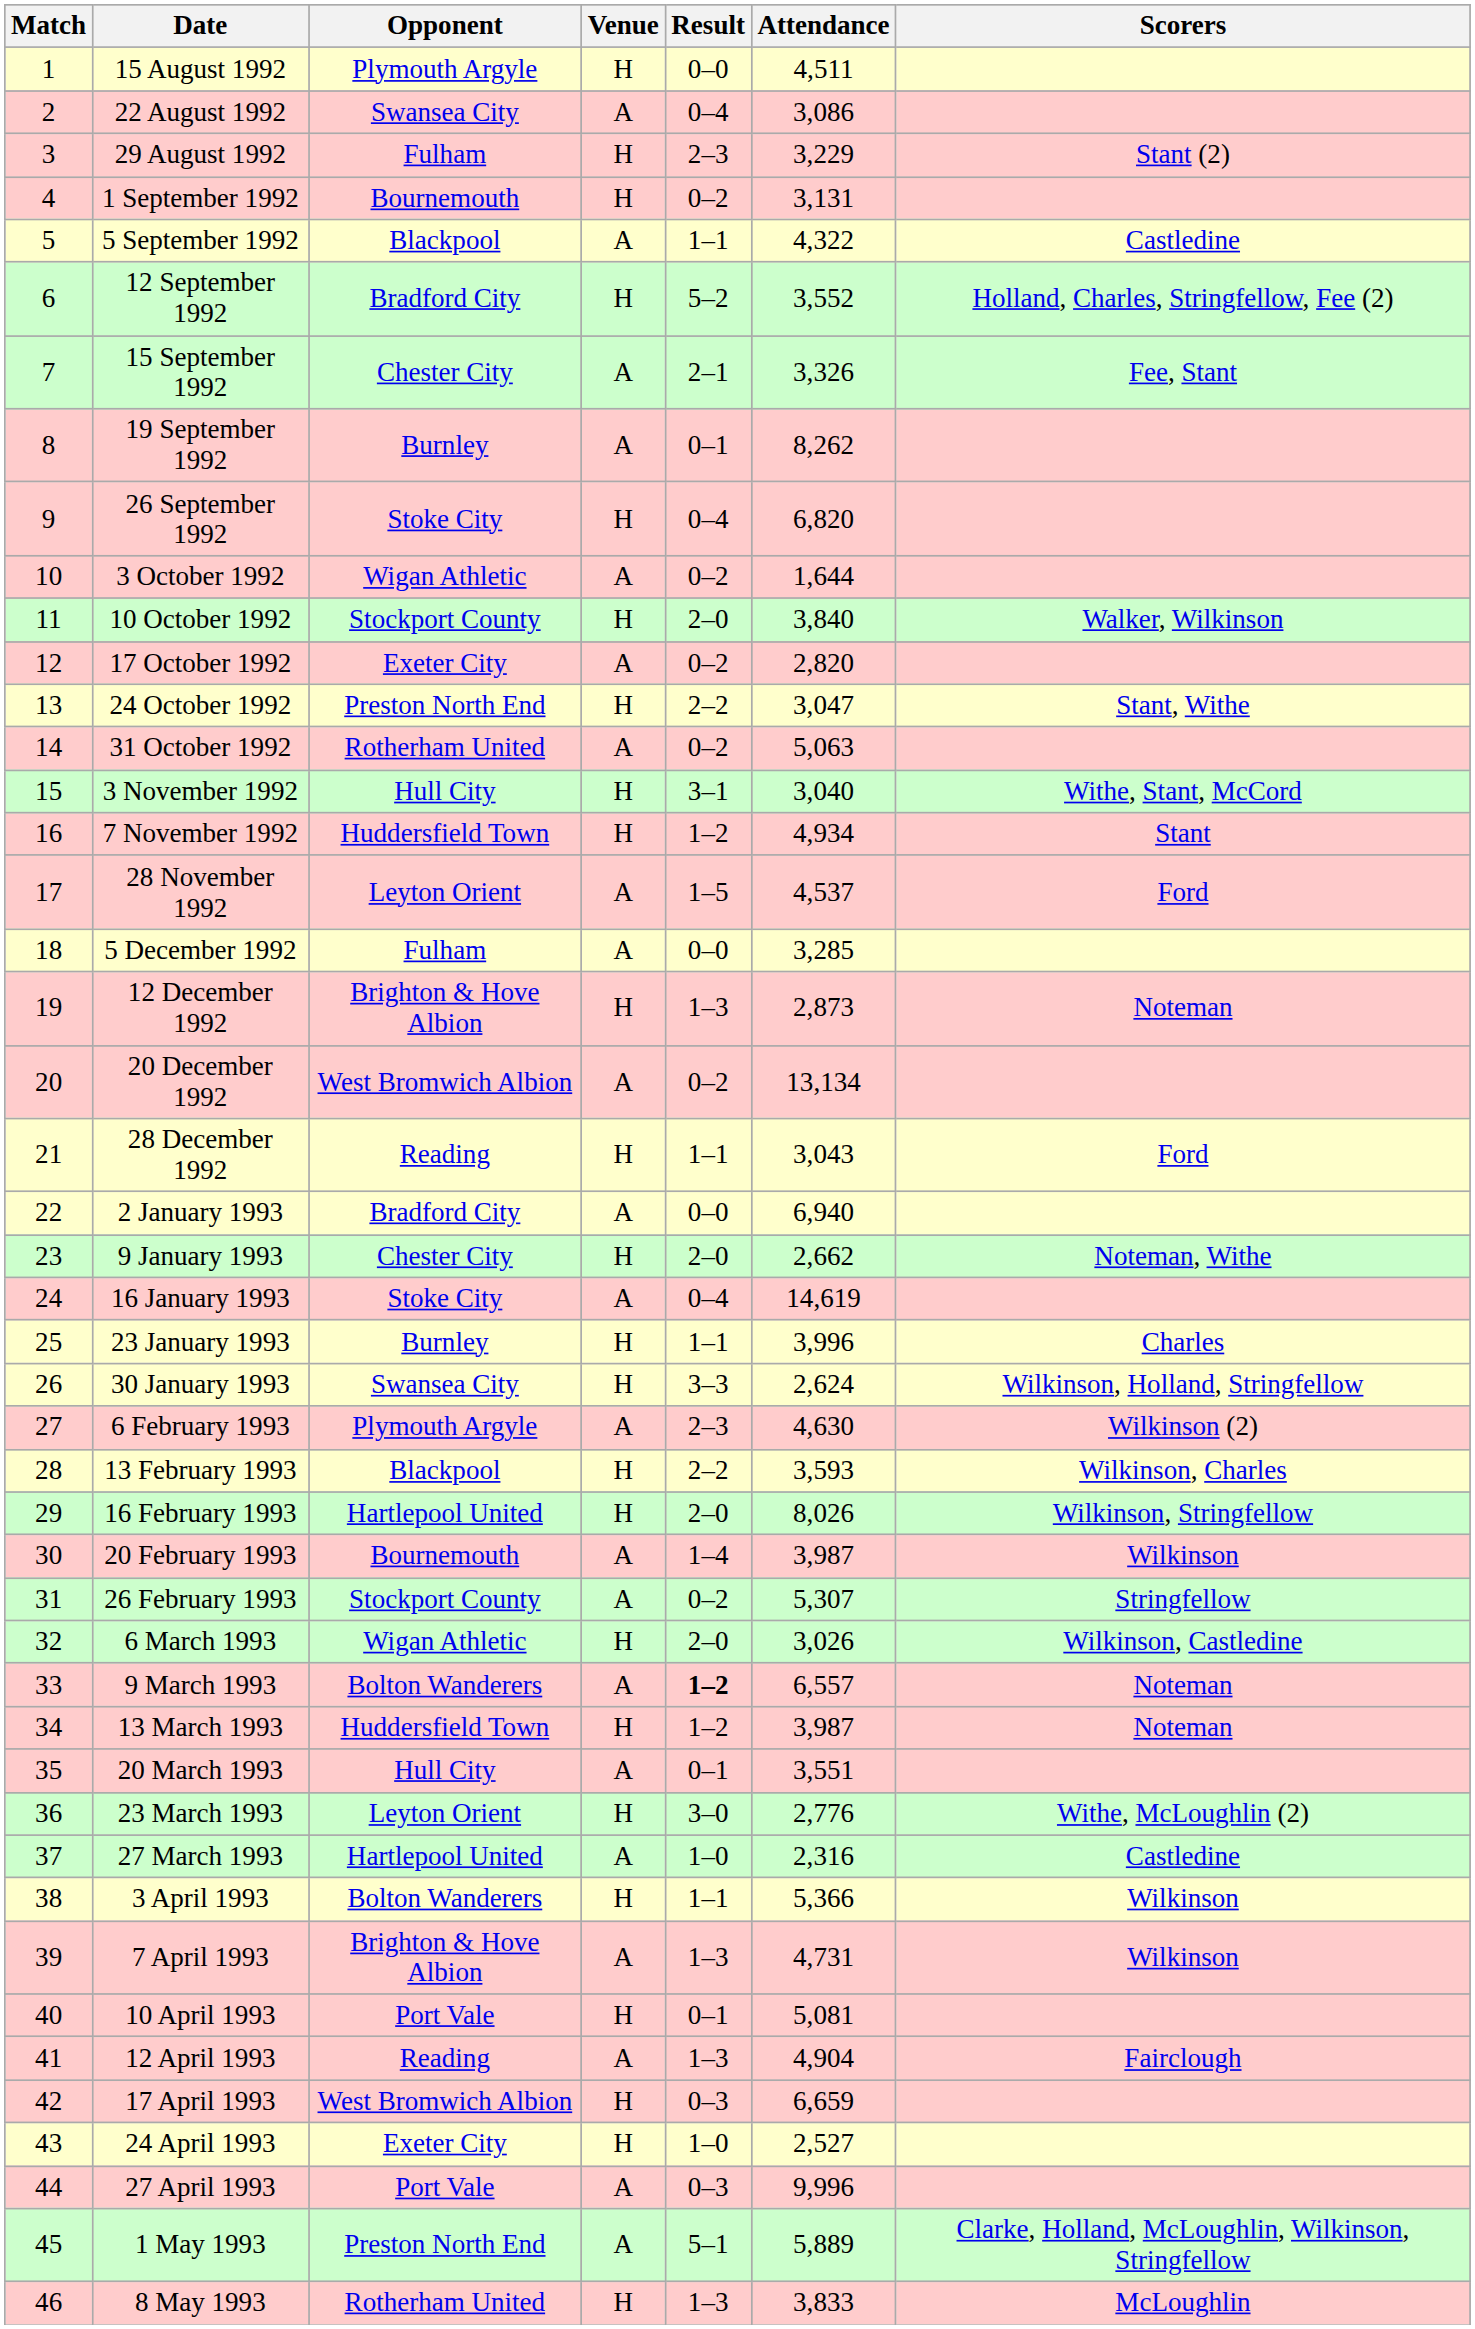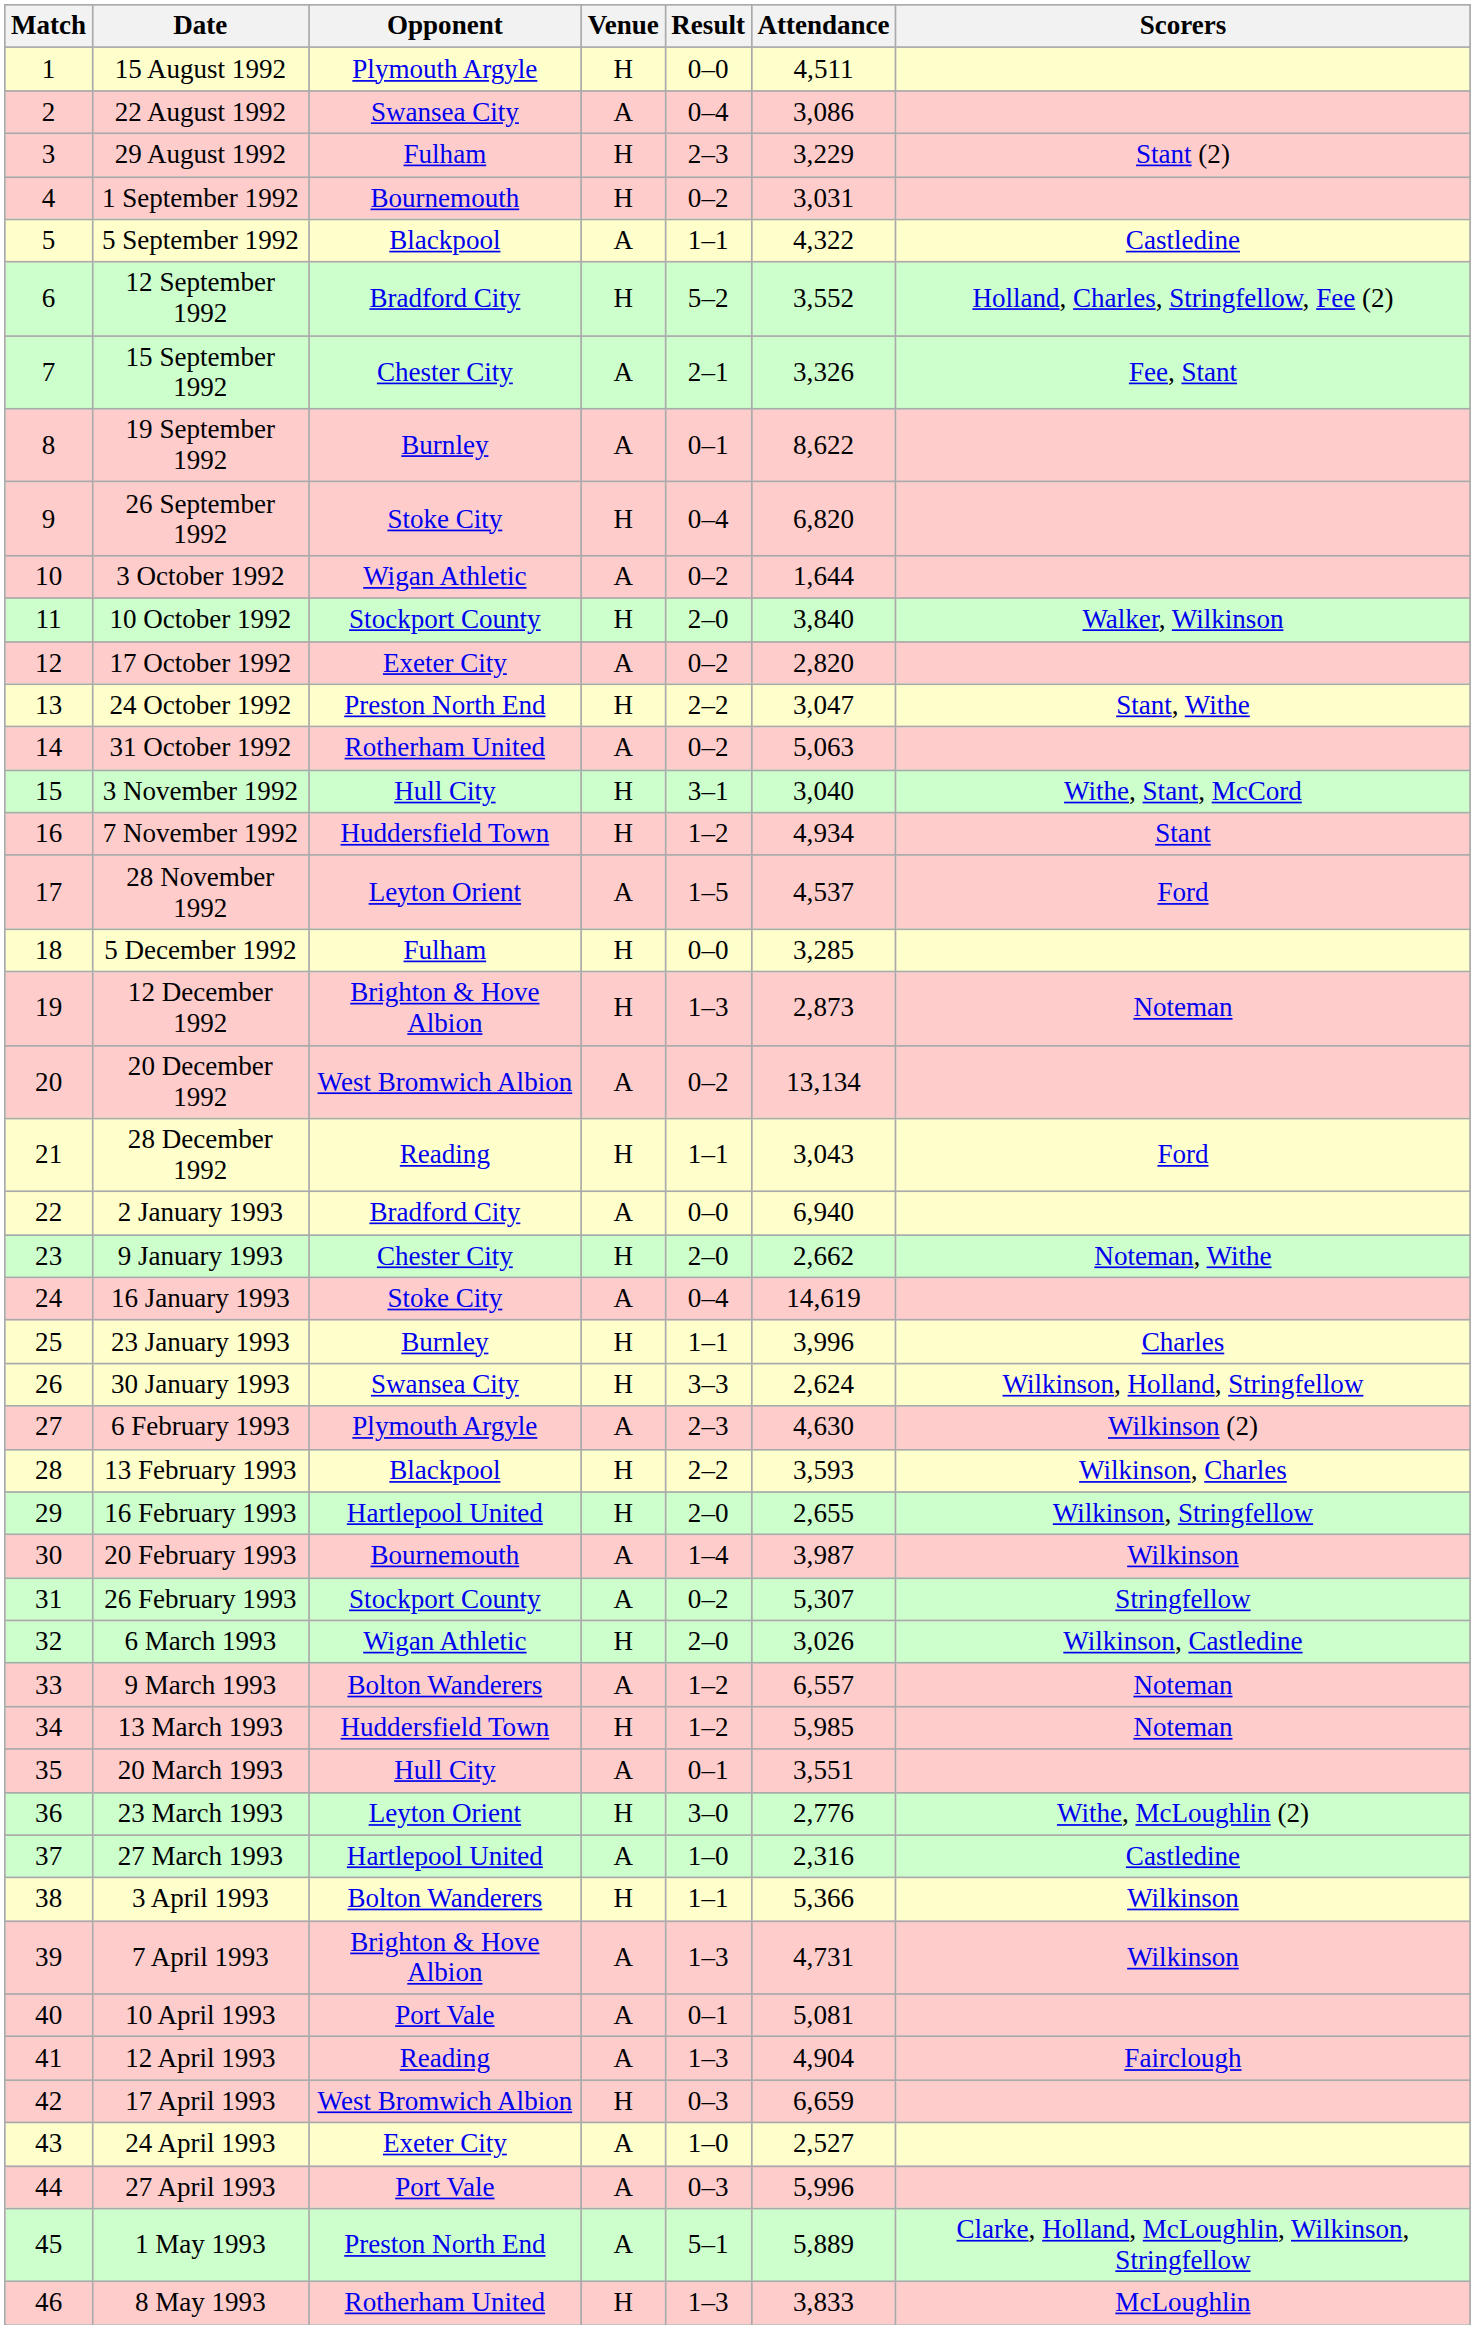 <table class="wikitable" style="font-size:100%; text-align:center">
 <tr>
 <th>Match</th>
 <th>Date</th>
 <th>Opponent</th>
 <th>Venue</th>
 <th>Result</th>
 <th>Attendance</th>
 <th>Scorers</th>
 </tr>
 <tr style="background: #FFFFCC;">
 <td>1</td>
 <td>15 August 1992</td>
 <td><a href='#'>Plymouth Argyle</a></td>
 <td>H</td>
 <td>0–0</td>
 <td>4,511</td>
 <td></td>
 </tr>
 <tr style="background: #FFCCCC;">
 <td>2</td>
 <td>22 August 1992</td>
 <td><a href='#'>Swansea City</a></td>
 <td>A</td>
 <td>0–4</td>
 <td>3,086</td>
 <td></td>
 </tr>
 <tr style="background: #FFCCCC;">
 <td>3</td>
 <td>29 August 1992</td>
 <td><a href='#'>Fulham</a></td>
 <td>H</td>
 <td>2–3</td>
 <td>3,229</td>
 <td><a href='#'>Stant</a> (2)</td>
 </tr>
 <tr style="background: #FFCCCC;">
 <td>4</td>
 <td>1 September 1992</td>
 <td><a href='#'>Bournemouth</a></td>
 <td>H</td>
 <td>0–2</td>
-<td>3,131</td>
+<td>3,031</td>
 <td></td>
 </tr>
 <tr style="background: #FFFFCC;">
 <td>5</td>
 <td>5 September 1992</td>
 <td><a href='#'>Blackpool</a></td>
 <td>A</td>
 <td>1–1</td>
 <td>4,322</td>
 <td><a href='#'>Castledine</a></td>
 </tr>
 <tr style="background: #CCFFCC;">
 <td>6</td>
 <td>12 September 1992</td>
 <td><a href='#'>Bradford City</a></td>
 <td>H</td>
 <td>5–2</td>
 <td>3,552</td>
 <td><a href='#'>Holland</a>, <a href='#'>Charles</a>, <a href='#'>Stringfellow</a>, <a href='#'>Fee</a> (2)</td>
 </tr>
 <tr style="background: #CCFFCC;">
 <td>7</td>
 <td>15 September 1992</td>
 <td><a href='#'>Chester City</a></td>
 <td>A</td>
 <td>2–1</td>
 <td>3,326</td>
 <td><a href='#'>Fee</a>, <a href='#'>Stant</a></td>
 </tr>
 <tr style="background: #FFCCCC;">
 <td>8</td>
 <td>19 September 1992</td>
 <td><a href='#'>Burnley</a></td>
 <td>A</td>
 <td>0–1</td>
-<td>8,262</td>
+<td>8,622</td>
 <td></td>
 </tr>
 <tr style="background: #FFCCCC;">
 <td>9</td>
 <td>26 September 1992</td>
 <td><a href='#'>Stoke City</a></td>
 <td>H</td>
 <td>0–4</td>
 <td>6,820</td>
 <td></td>
 </tr>
 <tr style="background: #FFCCCC;">
 <td>10</td>
 <td>3 October 1992</td>
 <td><a href='#'>Wigan Athletic</a></td>
 <td>A</td>
 <td>0–2</td>
 <td>1,644</td>
 <td></td>
 </tr>
 <tr style="background: #CCFFCC;">
 <td>11</td>
 <td>10 October 1992</td>
 <td><a href='#'>Stockport County</a></td>
 <td>H</td>
 <td>2–0</td>
 <td>3,840</td>
 <td><a href='#'>Walker</a>, <a href='#'>Wilkinson</a></td>
 </tr>
 <tr style="background: #FFCCCC;">
 <td>12</td>
 <td>17 October 1992</td>
 <td><a href='#'>Exeter City</a></td>
 <td>A</td>
 <td>0–2</td>
 <td>2,820</td>
 <td></td>
 </tr>
 <tr style="background: #FFFFCC;">
 <td>13</td>
 <td>24 October 1992</td>
 <td><a href='#'>Preston North End</a></td>
 <td>H</td>
 <td>2–2</td>
 <td>3,047</td>
 <td><a href='#'>Stant</a>, <a href='#'>Withe</a></td>
 </tr>
 <tr style="background: #FFCCCC;">
 <td>14</td>
 <td>31 October 1992</td>
 <td><a href='#'>Rotherham United</a></td>
 <td>A</td>
 <td>0–2</td>
 <td>5,063</td>
 <td></td>
 </tr>
 <tr style="background: #CCFFCC;">
 <td>15</td>
 <td>3 November 1992</td>
 <td><a href='#'>Hull City</a></td>
 <td>H</td>
 <td>3–1</td>
 <td>3,040</td>
 <td><a href='#'>Withe</a>, <a href='#'>Stant</a>, <a href='#'>McCord</a></td>
 </tr>
 <tr style="background: #FFCCCC;">
 <td>16</td>
 <td>7 November 1992</td>
 <td><a href='#'>Huddersfield Town</a></td>
 <td>H</td>
 <td>1–2</td>
 <td>4,934</td>
 <td><a href='#'>Stant</a></td>
 </tr>
 <tr style="background: #FFCCCC;">
 <td>17</td>
 <td>28 November 1992</td>
 <td><a href='#'>Leyton Orient</a></td>
 <td>A</td>
 <td>1–5</td>
 <td>4,537</td>
 <td><a href='#'>Ford</a></td>
 </tr>
 <tr style="background: #FFFFCC;">
 <td>18</td>
 <td>5 December 1992</td>
 <td><a href='#'>Fulham</a></td>
-<td>A</td>
+<td>H</td>
 <td>0–0</td>
 <td>3,285</td>
 <td></td>
 </tr>
 <tr style="background: #FFCCCC;">
 <td>19</td>
 <td>12 December 1992</td>
 <td><a href='#'>Brighton & Hove Albion</a></td>
 <td>H</td>
 <td>1–3</td>
 <td>2,873</td>
 <td><a href='#'>Noteman</a></td>
 </tr>
 <tr style="background: #FFCCCC;">
 <td>20</td>
 <td>20 December 1992</td>
 <td><a href='#'>West Bromwich Albion</a></td>
 <td>A</td>
 <td>0–2</td>
 <td>13,134</td>
 <td></td>
 </tr>
 <tr style="background: #FFFFCC;">
 <td>21</td>
 <td>28 December 1992</td>
 <td><a href='#'>Reading</a></td>
 <td>H</td>
 <td>1–1</td>
 <td>3,043</td>
 <td><a href='#'>Ford</a></td>
 </tr>
 <tr style="background: #FFFFCC;">
 <td>22</td>
 <td>2 January 1993</td>
 <td><a href='#'>Bradford City</a></td>
 <td>A</td>
 <td>0–0</td>
 <td>6,940</td>
 <td></td>
 </tr>
 <tr style="background: #CCFFCC;">
 <td>23</td>
 <td>9 January 1993</td>
 <td><a href='#'>Chester City</a></td>
 <td>H</td>
 <td>2–0</td>
 <td>2,662</td>
 <td><a href='#'>Noteman</a>, <a href='#'>Withe</a></td>
 </tr>
 <tr style="background: #FFCCCC;">
 <td>24</td>
 <td>16 January 1993</td>
 <td><a href='#'>Stoke City</a></td>
 <td>A</td>
 <td>0–4</td>
 <td>14,619</td>
 <td></td>
 </tr>
 <tr style="background: #FFFFCC;">
 <td>25</td>
 <td>23 January 1993</td>
 <td><a href='#'>Burnley</a></td>
 <td>H</td>
 <td>1–1</td>
 <td>3,996</td>
 <td><a href='#'>Charles</a></td>
 </tr>
 <tr style="background: #FFFFCC;">
 <td>26</td>
 <td>30 January 1993</td>
 <td><a href='#'>Swansea City</a></td>
 <td>H</td>
 <td>3–3</td>
 <td>2,624</td>
 <td><a href='#'>Wilkinson</a>, <a href='#'>Holland</a>, <a href='#'>Stringfellow</a></td>
 </tr>
 <tr style="background: #FFCCCC;">
 <td>27</td>
 <td>6 February 1993</td>
 <td><a href='#'>Plymouth Argyle</a></td>
 <td>A</td>
 <td>2–3</td>
 <td>4,630</td>
 <td><a href='#'>Wilkinson</a> (2)</td>
 </tr>
 <tr style="background: #FFFFCC;">
 <td>28</td>
 <td>13 February 1993</td>
 <td><a href='#'>Blackpool</a></td>
 <td>H</td>
 <td>2–2</td>
 <td>3,593</td>
 <td><a href='#'>Wilkinson</a>, <a href='#'>Charles</a></td>
 </tr>
 <tr style="background: #CCFFCC;">
 <td>29</td>
 <td>16 February 1993</td>
 <td><a href='#'>Hartlepool United</a></td>
 <td>H</td>
 <td>2–0</td>
-<td>8,026</td>
+<td>2,655</td>
 <td><a href='#'>Wilkinson</a>, <a href='#'>Stringfellow</a></td>
 </tr>
 <tr style="background: #FFCCCC;">
 <td>30</td>
 <td>20 February 1993</td>
 <td><a href='#'>Bournemouth</a></td>
 <td>A</td>
 <td>1–4</td>
 <td>3,987</td>
 <td><a href='#'>Wilkinson</a></td>
 </tr>
 <tr style="background: #CCFFCC;">
 <td>31</td>
 <td>26 February 1993</td>
 <td><a href='#'>Stockport County</a></td>
 <td>A</td>
 <td>0–2</td>
 <td>5,307</td>
 <td><a href='#'>Stringfellow</a></td>
 </tr>
 <tr style="background: #CCFFCC;">
 <td>32</td>
 <td>6 March 1993</td>
 <td><a href='#'>Wigan Athletic</a></td>
 <td>H</td>
 <td>2–0</td>
 <td>3,026</td>
 <td><a href='#'>Wilkinson</a>, <a href='#'>Castledine</a></td>
 </tr>
 <tr style="background: #FFCCCC;">
 <td>33</td>
 <td>9 March 1993</td>
 <td><a href='#'>Bolton Wanderers</a></td>
 <td>A</td>
-<td><strong>1–2</strong></td>
+<td>1–2</td>
 <td>6,557</td>
 <td><a href='#'>Noteman</a></td>
 </tr>
 <tr style="background: #FFCCCC;">
 <td>34</td>
 <td>13 March 1993</td>
 <td><a href='#'>Huddersfield Town</a></td>
 <td>H</td>
 <td>1–2</td>
-<td>3,987</td>
+<td>5,985</td>
 <td><a href='#'>Noteman</a></td>
 </tr>
 <tr style="background: #FFCCCC;">
 <td>35</td>
 <td>20 March 1993</td>
 <td><a href='#'>Hull City</a></td>
 <td>A</td>
 <td>0–1</td>
 <td>3,551</td>
 <td></td>
 </tr>
 <tr style="background: #CCFFCC;">
 <td>36</td>
 <td>23 March 1993</td>
 <td><a href='#'>Leyton Orient</a></td>
 <td>H</td>
 <td>3–0</td>
 <td>2,776</td>
 <td><a href='#'>Withe</a>, <a href='#'>McLoughlin</a> (2)</td>
 </tr>
 <tr style="background: #CCFFCC;">
 <td>37</td>
 <td>27 March 1993</td>
 <td><a href='#'>Hartlepool United</a></td>
 <td>A</td>
 <td>1–0</td>
 <td>2,316</td>
 <td><a href='#'>Castledine</a></td>
 </tr>
 <tr style="background: #FFFFCC;">
 <td>38</td>
 <td>3 April 1993</td>
 <td><a href='#'>Bolton Wanderers</a></td>
 <td>H</td>
 <td>1–1</td>
 <td>5,366</td>
 <td><a href='#'>Wilkinson</a></td>
 </tr>
 <tr style="background: #FFCCCC;">
 <td>39</td>
 <td>7 April 1993</td>
 <td><a href='#'>Brighton & Hove Albion</a></td>
 <td>A</td>
 <td>1–3</td>
 <td>4,731</td>
 <td><a href='#'>Wilkinson</a></td>
 </tr>
 <tr style="background: #FFCCCC;">
 <td>40</td>
 <td>10 April 1993</td>
 <td><a href='#'>Port Vale</a></td>
-<td>H</td>
+<td>A</td>
 <td>0–1</td>
 <td>5,081</td>
 <td></td>
 </tr>
 <tr style="background: #FFCCCC;">
 <td>41</td>
 <td>12 April 1993</td>
 <td><a href='#'>Reading</a></td>
 <td>A</td>
 <td>1–3</td>
 <td>4,904</td>
 <td><a href='#'>Fairclough</a></td>
 </tr>
 <tr style="background: #FFCCCC;">
 <td>42</td>
 <td>17 April 1993</td>
 <td><a href='#'>West Bromwich Albion</a></td>
 <td>H</td>
 <td>0–3</td>
 <td>6,659</td>
 <td></td>
 </tr>
 <tr style="background: #FFFFCC;">
 <td>43</td>
 <td>24 April 1993</td>
 <td><a href='#'>Exeter City</a></td>
-<td>H</td>
+<td>A</td>
 <td>1–0</td>
 <td>2,527</td>
 <td></td>
 </tr>
 <tr style="background: #FFCCCC;">
 <td>44</td>
 <td>27 April 1993</td>
 <td><a href='#'>Port Vale</a></td>
 <td>A</td>
 <td>0–3</td>
-<td>9,996</td>
+<td>5,996</td>
 <td></td>
 </tr>
 <tr style="background: #CCFFCC;">
 <td>45</td>
 <td>1 May 1993</td>
 <td><a href='#'>Preston North End</a></td>
 <td>A</td>
 <td>5–1</td>
 <td>5,889</td>
 <td><a href='#'>Clarke</a>, <a href='#'>Holland</a>, <a href='#'>McLoughlin</a>, <a href='#'>Wilkinson</a>, <a href='#'>Stringfellow</a></td>
 </tr>
 <tr style="background: #FFCCCC;">
 <td>46</td>
 <td>8 May 1993</td>
 <td><a href='#'>Rotherham United</a></td>
 <td>H</td>
 <td>1–3</td>
 <td>3,833</td>
 <td><a href='#'>McLoughlin</a></td>
 </tr>
 </table>
